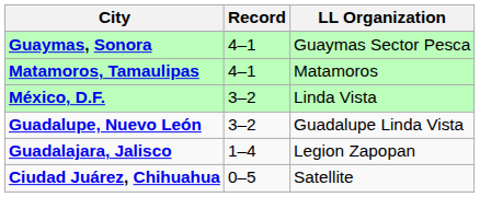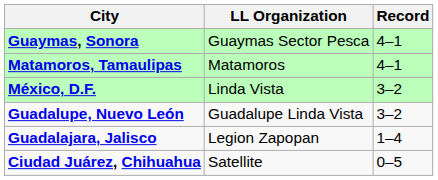 <table class="wikitable">
 <tr>
 <th>City</th>
+<th>LL Organization</th>
 <th>Record</th>
-<th>LL Organization</th>
 </tr>
 <tr style="background:#bfb;">
 <td> <strong><a href='#'>Guaymas</a>, <a href='#'>Sonora</a></strong></td>
+<td>Guaymas Sector Pesca</td>
 <td>4–1</td>
-<td>Guaymas Sector Pesca</td>
 </tr>
 <tr style="background:#bfb;">
 <td> <strong><a href='#'>Matamoros, Tamaulipas</a></strong></td>
+<td>Matamoros</td>
 <td>4–1</td>
-<td>Matamoros</td>
 </tr>
 <tr style="background:#bfb;">
 <td> <strong><a href='#'>México, D.F.</a></strong></td>
+<td>Linda Vista</td>
 <td>3–2</td>
-<td>Linda Vista</td>
 </tr>
 <tr>
 <td> <strong><a href='#'>Guadalupe, Nuevo León</a></strong></td>
+<td>Guadalupe Linda Vista</td>
 <td>3–2</td>
-<td>Guadalupe Linda Vista</td>
 </tr>
 <tr>
 <td> <strong><a href='#'>Guadalajara, Jalisco</a></strong></td>
+<td>Legion Zapopan</td>
 <td>1–4</td>
-<td>Legion Zapopan</td>
 </tr>
 <tr>
 <td> <strong><a href='#'>Ciudad Juárez</a>, <a href='#'>Chihuahua</a></strong></td>
+<td>Satellite</td>
 <td>0–5</td>
-<td>Satellite</td>
 </tr>
 </table>
